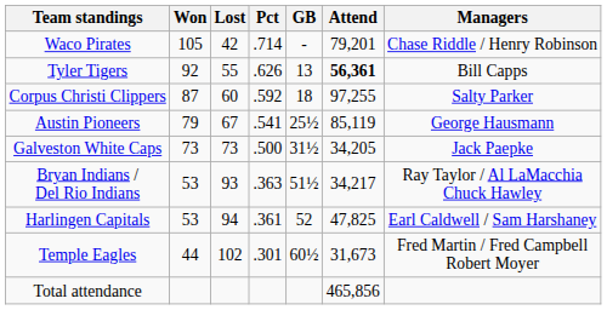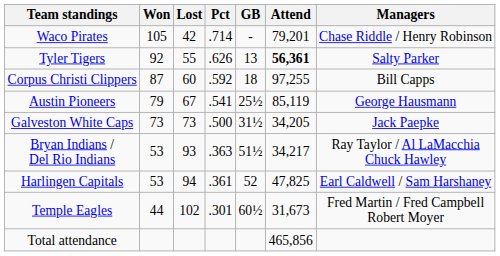 <table class="wikitable" style="text-align:center">
 <tr>
 <th>Team standings</th>
 <th>Won</th>
 <th>Lost</th>
 <th>Pct</th>
 <th>GB</th>
 <th>Attend</th>
 <th>Managers</th>
 </tr>
 <tr>
 <td><a href='#'>Waco Pirates</a></td>
 <td>105</td>
 <td>42</td>
 <td>.714</td>
 <td>-</td>
 <td>79,201</td>
 <td><a href='#'>Chase Riddle</a> / Henry Robinson</td>
 </tr>
 <tr>
 <td><a href='#'>Tyler Tigers</a></td>
 <td>92</td>
 <td>55</td>
 <td>.626</td>
 <td>13</td>
 <td><strong>56,361</strong></td>
-<td>Bill Capps</td>
+<td><a href='#'>Salty Parker</a></td>
 </tr>
 <tr>
 <td><a href='#'>Corpus Christi Clippers</a></td>
 <td>87</td>
 <td>60</td>
 <td>.592</td>
 <td>18</td>
 <td>97,255</td>
-<td><a href='#'>Salty Parker</a></td>
+<td>Bill Capps</td>
 </tr>
 <tr>
 <td><a href='#'>Austin Pioneers</a></td>
 <td>79</td>
 <td>67</td>
 <td>.541</td>
 <td>25½</td>
 <td>85,119</td>
 <td><a href='#'>George Hausmann</a></td>
 </tr>
 <tr>
 <td><a href='#'>Galveston White Caps</a></td>
 <td>73</td>
 <td>73</td>
 <td>.500</td>
 <td>31½</td>
 <td>34,205</td>
 <td><a href='#'>Jack Paepke</a></td>
 </tr>
 <tr>
 <td><a href='#'>Bryan Indians</a> /<br><a href='#'>Del Rio Indians</a></td>
 <td>53</td>
 <td>93</td>
 <td>.363</td>
 <td>51½</td>
 <td>34,217</td>
 <td>Ray Taylor / <a href='#'>Al LaMacchia</a> <br> <a href='#'>Chuck Hawley</a></td>
 </tr>
 <tr>
 <td><a href='#'>Harlingen Capitals</a></td>
 <td>53</td>
 <td>94</td>
 <td>.361</td>
 <td>52</td>
 <td>47,825</td>
 <td><a href='#'>Earl Caldwell</a> / <a href='#'>Sam Harshaney</a></td>
 </tr>
 <tr>
 <td><a href='#'>Temple Eagles</a></td>
 <td>44</td>
 <td>102</td>
 <td>.301</td>
 <td>60½</td>
 <td>31,673</td>
 <td>Fred Martin / Fred Campbell <br> Robert Moyer</td>
 </tr>
 <tr>
 <td>Total attendance</td>
 <td></td>
 <td></td>
 <td></td>
 <td></td>
 <td>465,856</td>
 </tr>
 </table>
